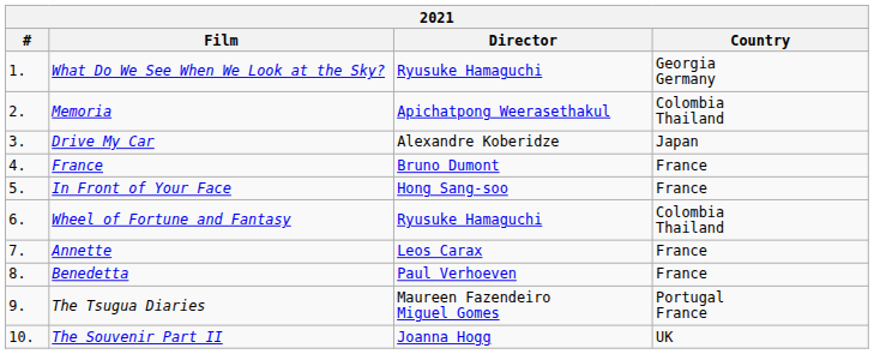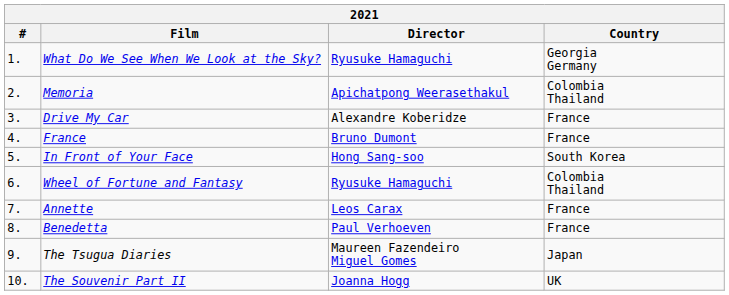 <table class="wikitable" style="width:50%;" cellpadding="5">
 <tr>
 <th colspan=4>2021</th>
 </tr>
 <tr>
 <th style="width:5%;">#</th>
 <th style="width:40%;">Film</th>
 <th style="width:30%;">Director</th>
 <th style="width:25%;">Country</th>
 </tr>
 <tr>
 <td>1.</td>
 <td><em><a href='#'>What Do We See When We Look at the Sky?</a></em></td>
 <td><a href='#'>Ryusuke Hamaguchi</a></td>
 <td>Georgia<br>Germany</td>
 </tr>
 <tr>
 <td>2.</td>
 <td><em><a href='#'>Memoria</a></em></td>
 <td><a href='#'>Apichatpong Weerasethakul</a></td>
 <td>Colombia<br>Thailand</td>
 </tr>
 <tr>
 <td>3.</td>
 <td><em><a href='#'>Drive My Car</a></em></td>
 <td>Alexandre Koberidze</td>
-<td>Japan</td>
+<td>France</td>
 </tr>
 <tr>
 <td>4.</td>
 <td><em><a href='#'>France</a></em></td>
 <td><a href='#'>Bruno Dumont</a></td>
 <td>France</td>
 </tr>
 <tr>
 <td>5.</td>
 <td><em><a href='#'>In Front of Your Face</a></em></td>
 <td><a href='#'>Hong Sang-soo</a></td>
-<td>France</td>
+<td>South Korea</td>
 </tr>
 <tr>
 <td>6.</td>
 <td><em><a href='#'>Wheel of Fortune and Fantasy</a></em></td>
 <td><a href='#'>Ryusuke Hamaguchi</a></td>
 <td>Colombia<br>Thailand</td>
 </tr>
 <tr>
 <td>7.</td>
 <td><em><a href='#'>Annette</a></em></td>
 <td><a href='#'>Leos Carax</a></td>
 <td>France</td>
 </tr>
 <tr>
 <td>8.</td>
 <td><em><a href='#'>Benedetta</a></em></td>
 <td><a href='#'>Paul Verhoeven</a></td>
 <td>France</td>
 </tr>
 <tr>
 <td>9.</td>
 <td><em>The Tsugua Diaries</em></td>
 <td>Maureen Fazendeiro<br><a href='#'>Miguel Gomes</a></td>
-<td>Portugal<br>France</td>
+<td>Japan</td>
 </tr>
 <tr>
 <td>10.</td>
 <td><em><a href='#'>The Souvenir Part II</a></em></td>
 <td><a href='#'>Joanna Hogg</a></td>
 <td>UK</td>
 </tr>
 </table>
